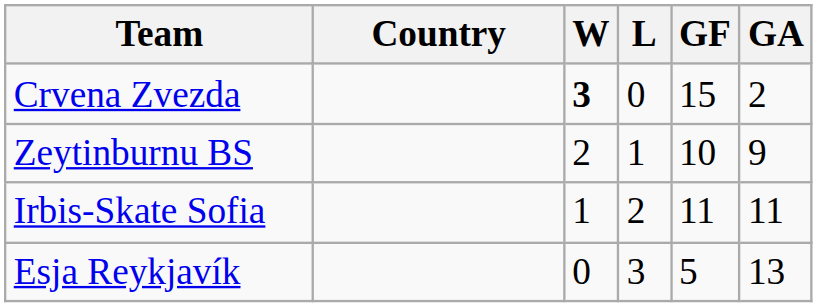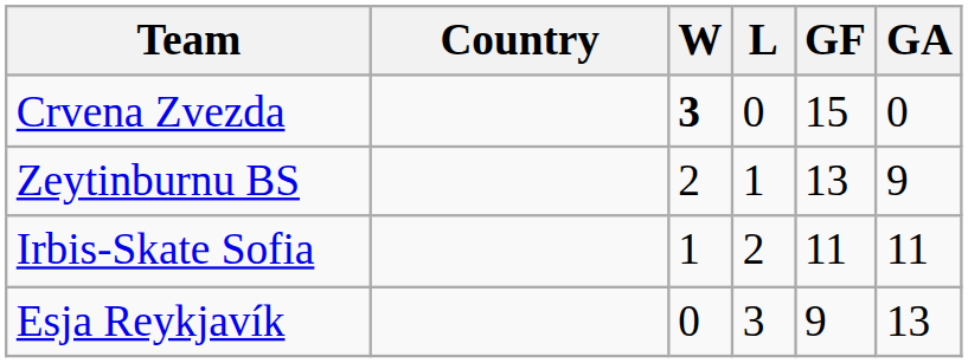 <table class="wikitable">
 <tr>
 <th width="125">Team</th>
 <th width="100">Country</th>
 <th width="15">W</th>
 <th width="15">L</th>
 <th width="15">GF</th>
 <th width="15">GA</th>
 </tr>
 <tr>
 <td><a href='#'>Crvena Zvezda</a></td>
 <td></td>
 <td><strong>3</strong></td>
 <td>0</td>
 <td>15</td>
-<td>2</td>
+<td>0</td>
 </tr>
 <tr>
 <td><a href='#'>Zeytinburnu BS</a></td>
 <td></td>
 <td>2</td>
 <td>1</td>
-<td>10</td>
+<td>13</td>
 <td>9</td>
 </tr>
 <tr>
 <td><a href='#'>Irbis-Skate Sofia</a></td>
 <td></td>
 <td>1</td>
 <td>2</td>
 <td>11</td>
 <td>11</td>
 </tr>
 <tr>
 <td><a href='#'>Esja Reykjavík</a></td>
 <td></td>
 <td>0</td>
 <td>3</td>
-<td>5</td>
+<td>9</td>
 <td>13</td>
 </tr>
 </table>
